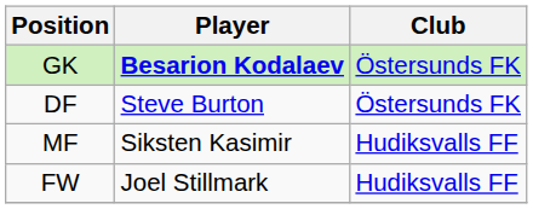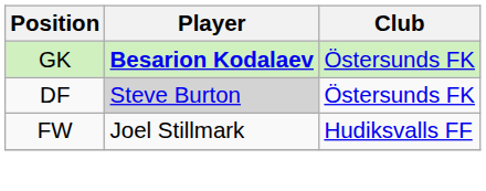 <table class="wikitable" style="text-align:center; float:left; margin-right:1em;">
 <tr>
 <th>Position</th>
 <th>Player</th>
 <th>Club</th>
 </tr>
 <tr bgcolor=#D0F0C0>
 <td>GK</td>
 <td align="left"><strong> <a href='#'>Besarion Kodalaev</a></strong></td>
 <td align="left"><a href='#'>Östersunds FK</a></td>
 </tr>
 <tr>
 <td>DF</td>
-<td align="left"> <a href='#'>Steve Burton</a></td>
+<td align="left" style="background: lightgrey;"> <a href='#'>Steve Burton</a></td>
 <td align="left"><a href='#'>Östersunds FK</a></td>
-</tr>
-<tr>
-<td>MF</td>
-<td align="left"> Siksten Kasimir</td>
-<td align="left"><a href='#'>Hudiksvalls FF</a></td>
 </tr>
 <tr>
 <td>FW</td>
 <td align="left"> Joel Stillmark</td>
 <td align="left"><a href='#'>Hudiksvalls FF</a></td>
 </tr>
 <tr>
 </tr>
 </table>
